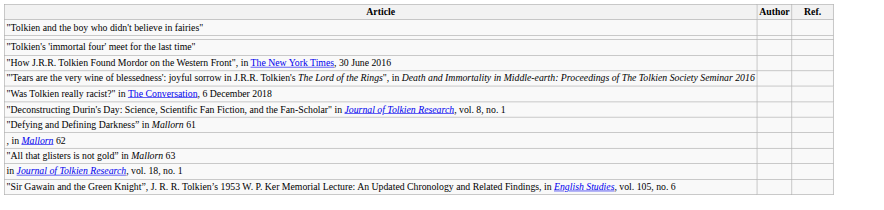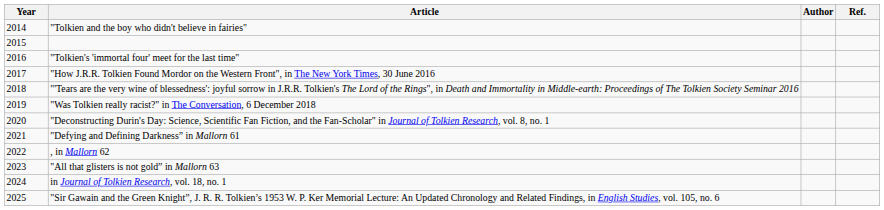 <table class="wikitable sortable">
 <tr>
+<th scope="col" width="5%">Year</th>
 <th scope="col">Article</th>
 <th scope="col">Author</th>
 <th scope="col" width="5%" class="unsortable">Ref.</th>
 </tr>
 <tr>
+<td>2014</td>
 <td>"Tolkien and the boy who didn't believe in fairies"</td>
 <td></td>
 <td></td>
 </tr>
 <tr>
+<td>2015</td>
 <td></td>
 <td></td>
 <td></td>
 </tr>
 <tr>
+<td>2016</td>
 <td>"Tolkien's 'immortal four' meet for the last time"</td>
 <td></td>
 <td></td>
 </tr>
 <tr>
+<td>2017</td>
 <td>"How J.R.R. Tolkien Found Mordor on the Western Front", in <a href='#'>The New York Times</a>, 30 June 2016</td>
 <td></td>
 <td></td>
 </tr>
 <tr>
+<td>2018</td>
 <td>"'Tears are the very wine of blessedness': joyful sorrow in J.R.R. Tolkien's <em>The Lord of the Rings</em>", in <em>Death and Immortality in Middle-earth: Proceedings of The Tolkien Society Seminar 2016</em></td>
 <td></td>
 <td></td>
 </tr>
 <tr>
+<td>2019</td>
 <td>"Was Tolkien really racist?" in <a href='#'>The Conversation</a>, 6 December 2018</td>
 <td></td>
 <td></td>
 </tr>
 <tr>
+<td>2020</td>
 <td>"Deconstructing Durin's Day: Science, Scientific Fan Fiction, and the Fan-Scholar" in <em><a href='#'>Journal of Tolkien Research</a></em>, vol. 8, no. 1</td>
 <td></td>
 <td></td>
 </tr>
 <tr>
+<td>2021</td>
 <td>"Defying and Defining Darkness” in <em>Mallorn</em> 61</td>
 <td></td>
 <td></td>
 </tr>
 <tr>
+<td>2022</td>
 <td>, in <em><a href='#'>Mallorn</a></em> 62</td>
 <td></td>
 <td></td>
 </tr>
 <tr>
+<td>2023</td>
 <td>"All that glisters is not gold” in <em>Mallorn</em> 63</td>
 <td></td>
 <td></td>
 </tr>
 <tr>
+<td>2024</td>
 <td> in <em><a href='#'>Journal of Tolkien Research</a></em>, vol. 18, no. 1</td>
 <td></td>
 <td></td>
 </tr>
 <tr>
+<td>2025</td>
 <td>"Sir Gawain and the Green Knight”, J. R. R. Tolkien’s 1953 W. P. Ker Memorial Lecture: An Updated Chronology and Related Findings, in <em><a href='#'>English Studies</a></em>, vol. 105, no. 6</td>
 <td></td>
 <td></td>
 </tr>
 </table>
